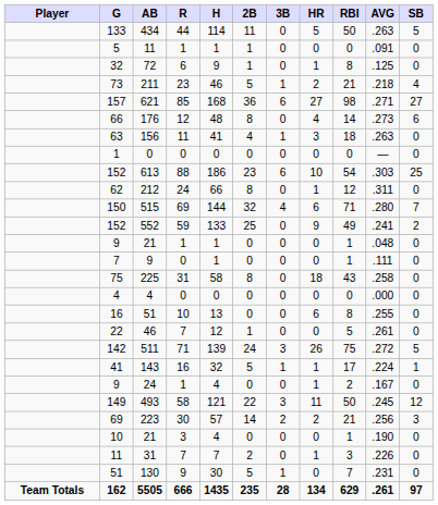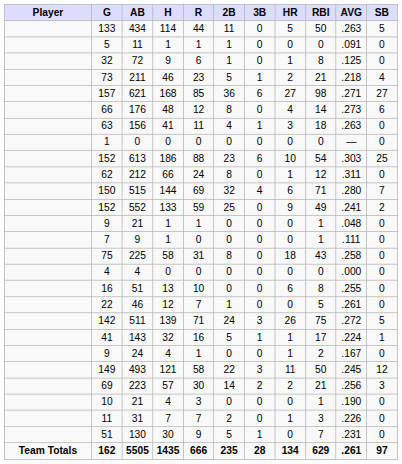 <table class="wikitable" style="text-align:center;">
 <tr>
 <th style="background:#ddf; width:20%;"><strong>Player</strong></th>
 <th style="background:#ddf; width:7%;"><strong>G</strong></th>
 <th style="background:#ddf; width:7%;"><strong>AB</strong></th>
+<th style="background:#ddf; width:7%;"><strong>H</strong></th>
 <th style="background:#ddf; width:7%;"><strong>R</strong></th>
-<th style="background:#ddf; width:7%;"><strong>H</strong></th>
 <th style="background:#ddf; width:7%;"><strong>2B</strong></th>
 <th style="background:#ddf; width:7%;"><strong>3B</strong></th>
 <th style="background:#ddf; width:7%;"><strong>HR</strong></th>
 <th style="background:#ddf; width:7%;"><strong>RBI</strong></th>
 <th style="background:#ddf; width:7%;"><strong>AVG</strong></th>
 <th style="background:#ddf; width:7%;"><strong>SB</strong></th>
 </tr>
 <tr>
 <td align=left></td>
 <td>133</td>
 <td>434</td>
+<td>114</td>
 <td>44</td>
-<td>114</td>
 <td>11</td>
 <td>0</td>
 <td>5</td>
 <td>50</td>
 <td>.263</td>
 <td>5</td>
 </tr>
 <tr>
 <td align=left></td>
 <td>5</td>
 <td>11</td>
 <td>1</td>
 <td>1</td>
 <td>1</td>
 <td>0</td>
 <td>0</td>
 <td>0</td>
 <td>.091</td>
 <td>0</td>
 </tr>
 <tr>
 <td align=left></td>
 <td>32</td>
 <td>72</td>
+<td>9</td>
 <td>6</td>
-<td>9</td>
 <td>1</td>
 <td>0</td>
 <td>1</td>
 <td>8</td>
 <td>.125</td>
 <td>0</td>
 </tr>
 <tr>
 <td align=left></td>
 <td>73</td>
 <td>211</td>
+<td>46</td>
 <td>23</td>
-<td>46</td>
 <td>5</td>
 <td>1</td>
 <td>2</td>
 <td>21</td>
 <td>.218</td>
 <td>4</td>
 </tr>
 <tr>
 <td align=left></td>
 <td>157</td>
 <td>621</td>
+<td>168</td>
 <td>85</td>
-<td>168</td>
 <td>36</td>
 <td>6</td>
 <td>27</td>
 <td>98</td>
 <td>.271</td>
 <td>27</td>
 </tr>
 <tr>
 <td align=left></td>
 <td>66</td>
 <td>176</td>
+<td>48</td>
 <td>12</td>
-<td>48</td>
 <td>8</td>
 <td>0</td>
 <td>4</td>
 <td>14</td>
 <td>.273</td>
 <td>6</td>
 </tr>
 <tr>
 <td align=left></td>
 <td>63</td>
 <td>156</td>
+<td>41</td>
 <td>11</td>
-<td>41</td>
 <td>4</td>
 <td>1</td>
 <td>3</td>
 <td>18</td>
 <td>.263</td>
 <td>0</td>
 </tr>
 <tr>
 <td align=left></td>
 <td>1</td>
 <td>0</td>
 <td>0</td>
 <td>0</td>
 <td>0</td>
 <td>0</td>
 <td>0</td>
 <td>0</td>
 <td>—</td>
 <td>0</td>
 </tr>
 <tr>
 <td align=left></td>
 <td>152</td>
 <td>613</td>
+<td>186</td>
 <td>88</td>
-<td>186</td>
 <td>23</td>
 <td>6</td>
 <td>10</td>
 <td>54</td>
 <td>.303</td>
 <td>25</td>
 </tr>
 <tr>
 <td align=left></td>
 <td>62</td>
 <td>212</td>
+<td>66</td>
 <td>24</td>
-<td>66</td>
 <td>8</td>
 <td>0</td>
 <td>1</td>
 <td>12</td>
 <td>.311</td>
 <td>0</td>
 </tr>
 <tr>
 <td align=left></td>
 <td>150</td>
 <td>515</td>
+<td>144</td>
 <td>69</td>
-<td>144</td>
 <td>32</td>
 <td>4</td>
 <td>6</td>
 <td>71</td>
 <td>.280</td>
 <td>7</td>
 </tr>
 <tr>
 <td align=left></td>
 <td>152</td>
 <td>552</td>
+<td>133</td>
 <td>59</td>
-<td>133</td>
 <td>25</td>
 <td>0</td>
 <td>9</td>
 <td>49</td>
 <td>.241</td>
 <td>2</td>
 </tr>
 <tr>
 <td align=left></td>
 <td>9</td>
 <td>21</td>
 <td>1</td>
 <td>1</td>
 <td>0</td>
 <td>0</td>
 <td>0</td>
 <td>1</td>
 <td>.048</td>
 <td>0</td>
 </tr>
 <tr>
 <td align=left></td>
 <td>7</td>
 <td>9</td>
+<td>1</td>
 <td>0</td>
-<td>1</td>
 <td>0</td>
 <td>0</td>
 <td>0</td>
 <td>1</td>
 <td>.111</td>
 <td>0</td>
 </tr>
 <tr>
 <td align=left></td>
 <td>75</td>
 <td>225</td>
+<td>58</td>
 <td>31</td>
-<td>58</td>
 <td>8</td>
 <td>0</td>
 <td>18</td>
 <td>43</td>
 <td>.258</td>
 <td>0</td>
 </tr>
 <tr>
 <td align=left></td>
 <td>4</td>
 <td>4</td>
 <td>0</td>
 <td>0</td>
 <td>0</td>
 <td>0</td>
 <td>0</td>
 <td>0</td>
 <td>.000</td>
 <td>0</td>
 </tr>
 <tr>
 <td align=left></td>
 <td>16</td>
 <td>51</td>
+<td>13</td>
 <td>10</td>
-<td>13</td>
 <td>0</td>
 <td>0</td>
 <td>6</td>
 <td>8</td>
 <td>.255</td>
 <td>0</td>
 </tr>
 <tr>
 <td align=left></td>
 <td>22</td>
 <td>46</td>
+<td>12</td>
 <td>7</td>
-<td>12</td>
 <td>1</td>
 <td>0</td>
 <td>0</td>
 <td>5</td>
 <td>.261</td>
 <td>0</td>
 </tr>
 <tr>
 <td align=left></td>
 <td>142</td>
 <td>511</td>
+<td>139</td>
 <td>71</td>
-<td>139</td>
 <td>24</td>
 <td>3</td>
 <td>26</td>
 <td>75</td>
 <td>.272</td>
 <td>5</td>
 </tr>
 <tr>
 <td align=left></td>
 <td>41</td>
 <td>143</td>
+<td>32</td>
 <td>16</td>
-<td>32</td>
 <td>5</td>
 <td>1</td>
 <td>1</td>
 <td>17</td>
 <td>.224</td>
 <td>1</td>
 </tr>
 <tr>
 <td align=left></td>
 <td>9</td>
 <td>24</td>
+<td>4</td>
 <td>1</td>
-<td>4</td>
 <td>0</td>
 <td>0</td>
 <td>1</td>
 <td>2</td>
 <td>.167</td>
 <td>0</td>
 </tr>
 <tr>
 <td align=left></td>
 <td>149</td>
 <td>493</td>
+<td>121</td>
 <td>58</td>
-<td>121</td>
 <td>22</td>
 <td>3</td>
 <td>11</td>
 <td>50</td>
 <td>.245</td>
 <td>12</td>
 </tr>
 <tr>
 <td align=left></td>
 <td>69</td>
 <td>223</td>
+<td>57</td>
 <td>30</td>
-<td>57</td>
 <td>14</td>
 <td>2</td>
 <td>2</td>
 <td>21</td>
 <td>.256</td>
 <td>3</td>
 </tr>
 <tr>
 <td align=left></td>
 <td>10</td>
 <td>21</td>
+<td>4</td>
 <td>3</td>
-<td>4</td>
 <td>0</td>
 <td>0</td>
 <td>0</td>
 <td>1</td>
 <td>.190</td>
 <td>0</td>
 </tr>
 <tr>
 <td align=left></td>
 <td>11</td>
 <td>31</td>
 <td>7</td>
 <td>7</td>
 <td>2</td>
 <td>0</td>
 <td>1</td>
 <td>3</td>
 <td>.226</td>
 <td>0</td>
 </tr>
 <tr>
 <td align=left></td>
 <td>51</td>
 <td>130</td>
+<td>30</td>
 <td>9</td>
-<td>30</td>
 <td>5</td>
 <td>1</td>
 <td>0</td>
 <td>7</td>
 <td>.231</td>
 <td>0</td>
 </tr>
 <tr class="sortbottom">
 <td><strong>Team Totals</strong></td>
 <td><strong>162</strong></td>
 <td><strong>5505</strong></td>
+<td><strong>1435</strong></td>
 <td><strong>666</strong></td>
-<td><strong>1435</strong></td>
 <td><strong>235</strong></td>
 <td><strong>28</strong></td>
 <td><strong>134</strong></td>
 <td><strong>629</strong></td>
 <td><strong>.261</strong></td>
 <td><strong>97</strong></td>
 </tr>
 </table>
